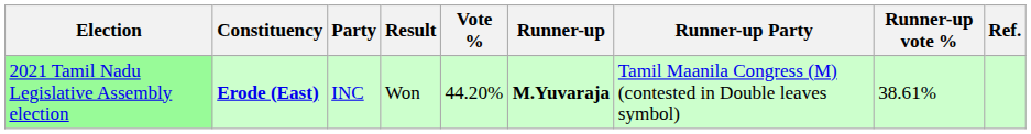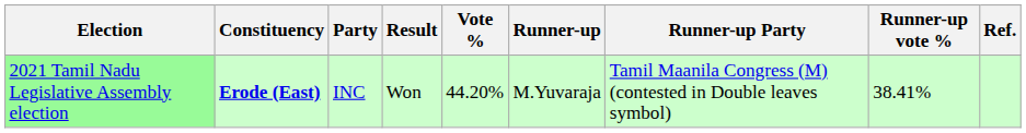 <table class="wikitable">
 <tr>
 <th>Election</th>
 <th>Constituency</th>
 <th>Party</th>
 <th>Result</th>
 <th>Vote %</th>
 <th>Runner-up</th>
 <th>Runner-up Party</th>
 <th>Runner-up vote %</th>
 <th>Ref.</th>
 </tr>
 <tr style="background:#cfc;">
 <td bgcolor=#98FB98><a href='#'>2021 Tamil Nadu Legislative Assembly election</a></td>
 <td><strong><a href='#'>Erode (East)</a></strong></td>
 <td><a href='#'>INC</a></td>
 <td>Won</td>
 <td>44.20%</td>
-<td><strong>M.Yuvaraja</strong></td>
+<td>M.Yuvaraja</td>
 <td><a href='#'>Tamil Maanila Congress (M)</a> (contested in Double leaves symbol)</td>
-<td>38.61%</td>
+<td>38.41%</td>
 <td></td>
 </tr>
 </table>
